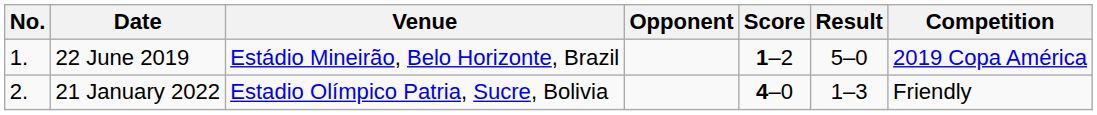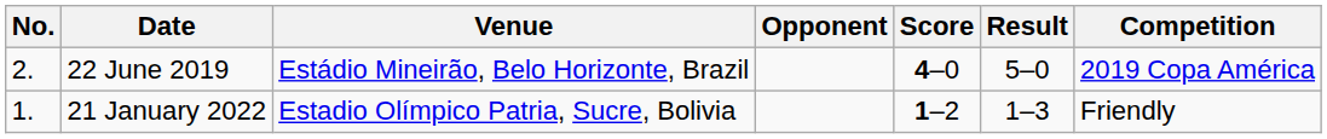 <table class="wikitable">
 <tr>
 <th>No.</th>
 <th>Date</th>
 <th>Venue</th>
 <th>Opponent</th>
 <th>Score</th>
 <th>Result</th>
 <th>Competition</th>
 </tr>
 <tr>
-<td>1.</td>
+<td>2.</td>
 <td>22 June 2019</td>
 <td><a href='#'>Estádio Mineirão</a>, <a href='#'>Belo Horizonte</a>, Brazil</td>
 <td></td>
-<td align=center><strong>1</strong>–2</td>
+<td align="center"><strong>4</strong>–0</td>
 <td align="center">5–0</td>
 <td><a href='#'>2019 Copa América</a></td>
 </tr>
 <tr>
-<td>2.</td>
+<td>1.</td>
 <td>21 January 2022</td>
 <td><a href='#'>Estadio Olímpico Patria</a>, <a href='#'>Sucre</a>, Bolivia</td>
 <td></td>
-<td align="center"><strong>4</strong>–0</td>
+<td align=center><strong>1</strong>–2</td>
 <td align=center>1–3</td>
 <td>Friendly</td>
 </tr>
 </table>
